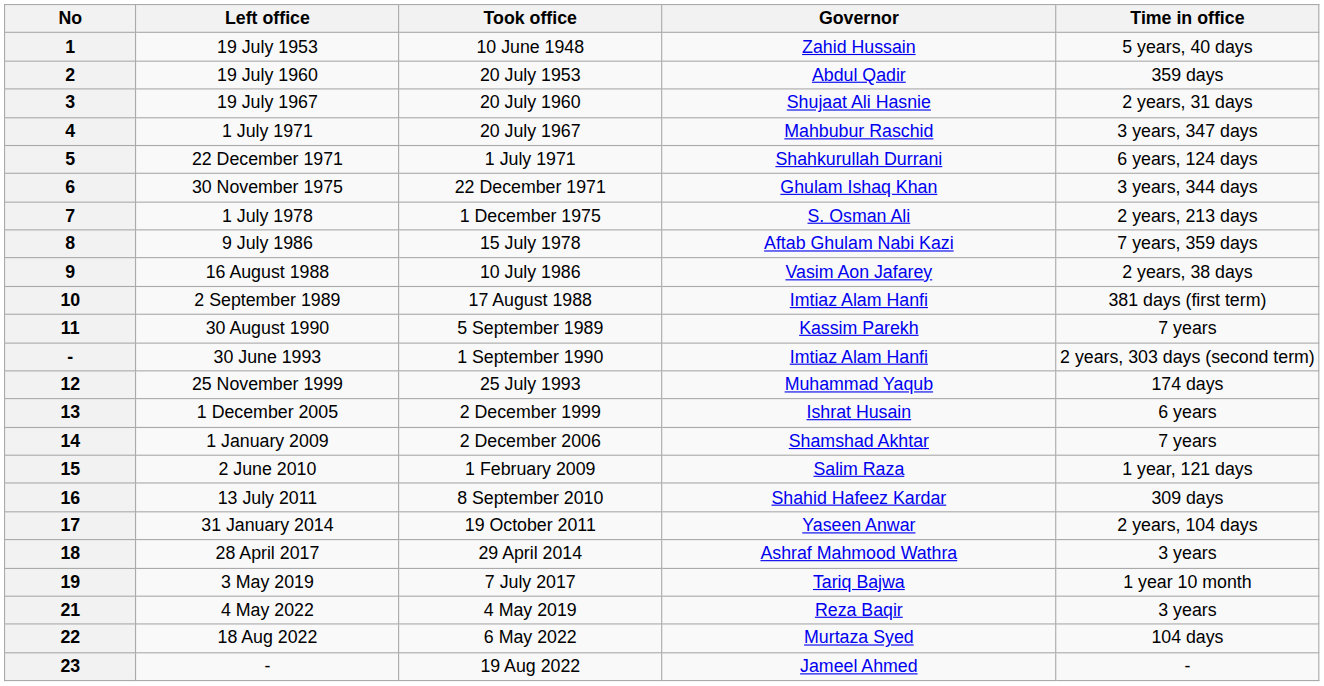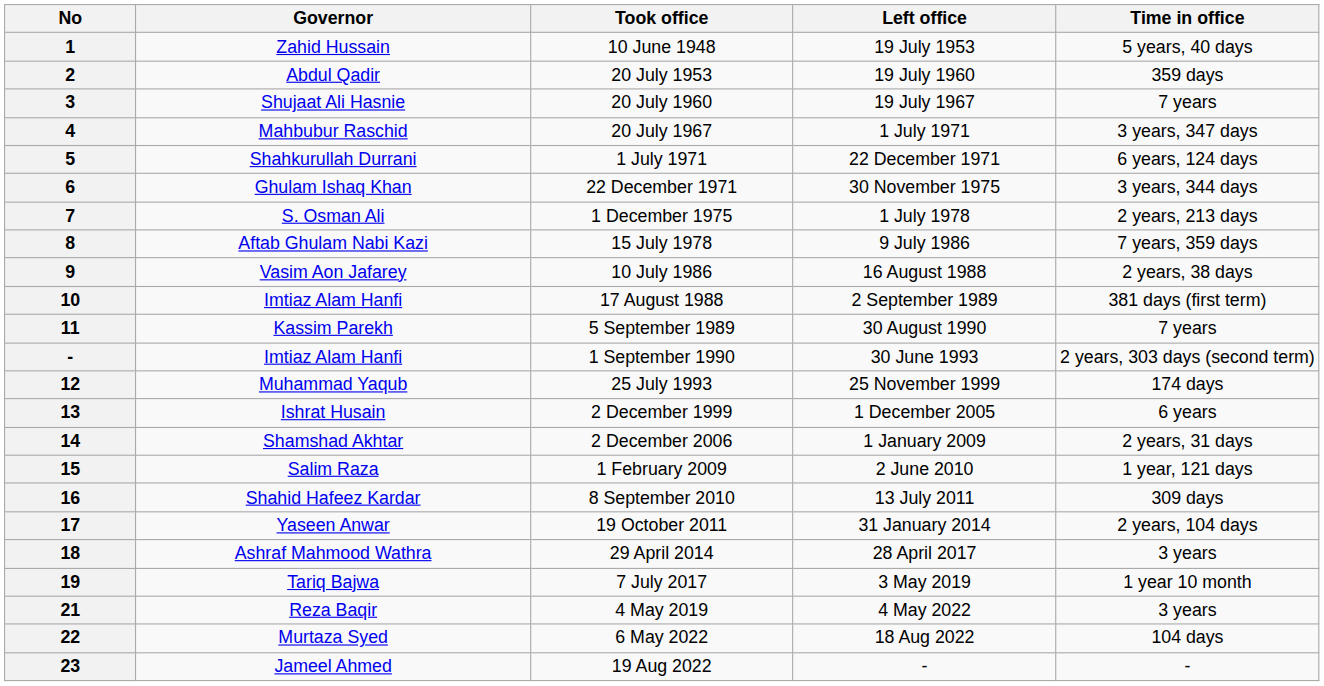 <table class="wikitable" style="text-align: center;">
 <tr>
 <th>No</th>
+<th>Governor</th>
+<th>Took office</th>
 <th>Left office</th>
-<th>Took office</th>
-<th>Governor</th>
 <th>Time in office</th>
 </tr>
 <tr>
 <th>1</th>
+<td style="width:30%;"><a href='#'>Zahid Hussain</a></td>
+<td style="width:20%;">10 June 1948</td>
 <td style="width:20%;">19 July 1953</td>
-<td style="width:20%;">10 June 1948</td>
-<td style="width:30%;"><a href='#'>Zahid Hussain</a></td>
 <td style="width:20%;">5 years, 40 days</td>
 </tr>
 <tr>
 <th>2</th>
+<td style="width:30%;"><a href='#'>Abdul Qadir</a></td>
+<td style="width:20%;">20 July 1953</td>
 <td style="width:20%;">19 July 1960</td>
-<td style="width:20%;">20 July 1953</td>
-<td style="width:30%;"><a href='#'>Abdul Qadir</a></td>
 <td style="width:20%;">359 days</td>
 </tr>
 <tr>
 <th>3</th>
+<td style="width:30%;"><a href='#'>Shujaat Ali Hasnie</a></td>
+<td style="width:20%;">20 July 1960</td>
 <td style="width:20%;">19 July 1967</td>
-<td style="width:20%;">20 July 1960</td>
-<td style="width:30%;"><a href='#'>Shujaat Ali Hasnie</a></td>
-<td style="width:20%;">2 years, 31 days</td>
+<td style="width:20%;">7 years</td>
 </tr>
 <tr>
 <th>4</th>
+<td style="width:30%;"><a href='#'>Mahbubur Raschid</a></td>
+<td style="width:20%;">20 July 1967</td>
 <td style="width:20%;">1 July 1971</td>
-<td style="width:20%;">20 July 1967</td>
-<td style="width:30%;"><a href='#'>Mahbubur Raschid</a></td>
 <td style="width:20%;">3 years, 347 days</td>
 </tr>
 <tr>
 <th>5</th>
+<td style="width:30%;"><a href='#'>Shahkurullah Durrani</a></td>
+<td style="width:20%;">1 July 1971</td>
 <td style="width:20%;">22 December 1971</td>
-<td style="width:20%;">1 July 1971</td>
-<td style="width:30%;"><a href='#'>Shahkurullah Durrani</a></td>
 <td style="width:20%;">6 years, 124 days</td>
 </tr>
 <tr>
 <th>6</th>
+<td style="width:30%;"><a href='#'>Ghulam Ishaq Khan</a></td>
+<td style="width:20%;">22 December 1971</td>
 <td style="width:20%;">30 November 1975</td>
-<td style="width:20%;">22 December 1971</td>
-<td style="width:30%;"><a href='#'>Ghulam Ishaq Khan</a></td>
 <td style="width:20%;">3 years, 344 days</td>
 </tr>
 <tr>
 <th>7</th>
+<td style="width:30%;"><a href='#'>S. Osman Ali</a></td>
+<td style="width:20%;">1 December 1975</td>
 <td style="width:20%;">1 July 1978</td>
-<td style="width:20%;">1 December 1975</td>
-<td style="width:30%;"><a href='#'>S. Osman Ali</a></td>
 <td style="width:20%;">2 years, 213 days</td>
 </tr>
 <tr>
 <th>8</th>
+<td style="width:30%;"><a href='#'>Aftab Ghulam Nabi Kazi</a></td>
+<td style="width:20%;">15 July 1978</td>
 <td style="width:20%;">9 July 1986</td>
-<td style="width:20%;">15 July 1978</td>
-<td style="width:30%;"><a href='#'>Aftab Ghulam Nabi Kazi</a></td>
 <td style="width:20%;">7 years, 359 days</td>
 </tr>
 <tr>
 <th>9</th>
+<td style="width:30%;"><a href='#'>Vasim Aon Jafarey</a></td>
+<td style="width:20%;">10 July 1986</td>
 <td style="width:20%;">16 August 1988</td>
-<td style="width:20%;">10 July 1986</td>
-<td style="width:30%;"><a href='#'>Vasim Aon Jafarey</a></td>
 <td style="width:20%;">2 years, 38 days</td>
 </tr>
 <tr>
 <th>10</th>
+<td style="width:30%;"><a href='#'>Imtiaz Alam Hanfi</a></td>
+<td style="width:20%;">17 August 1988</td>
 <td style="width:20%;">2 September 1989</td>
-<td style="width:20%;">17 August 1988</td>
-<td style="width:30%;"><a href='#'>Imtiaz Alam Hanfi</a></td>
 <td style="width:20%;">381 days (first term)</td>
 </tr>
 <tr>
 <th>11</th>
+<td style="width:30%;"><a href='#'>Kassim Parekh</a></td>
+<td style="width:20%;">5 September 1989</td>
 <td style="width:20%;">30 August 1990</td>
-<td style="width:20%;">5 September 1989</td>
-<td style="width:30%;"><a href='#'>Kassim Parekh</a></td>
 <td style="width:20%;">7 years</td>
 </tr>
 <tr>
 <th>-</th>
+<td style="width:30%;"><a href='#'>Imtiaz Alam Hanfi</a></td>
+<td style="width:20%;">1 September 1990</td>
 <td style="width:20%;">30 June 1993</td>
-<td style="width:20%;">1 September 1990</td>
-<td style="width:30%;"><a href='#'>Imtiaz Alam Hanfi</a></td>
 <td style="width:20%;">2 years, 303 days (second term)</td>
 </tr>
 <tr>
 <th>12</th>
+<td style="width:30%;"><a href='#'>Muhammad Yaqub</a></td>
+<td style="width:20%;">25 July 1993</td>
 <td style="width:20%;">25 November 1999</td>
-<td style="width:20%;">25 July 1993</td>
-<td style="width:30%;"><a href='#'>Muhammad Yaqub</a></td>
 <td style="width:20%;">174 days</td>
 </tr>
 <tr>
 <th>13</th>
+<td style="width:30%;"><a href='#'>Ishrat Husain</a></td>
+<td style="width:20%;">2 December 1999</td>
 <td style="width:20%;">1 December 2005</td>
-<td style="width:20%;">2 December 1999</td>
-<td style="width:30%;"><a href='#'>Ishrat Husain</a></td>
 <td style="width:20%;">6 years</td>
 </tr>
 <tr>
 <th>14</th>
+<td style="width:30%;"><a href='#'>Shamshad Akhtar</a></td>
+<td style="width:20%;">2 December 2006</td>
 <td style="width:20%;">1 January 2009</td>
-<td style="width:20%;">2 December 2006</td>
-<td style="width:30%;"><a href='#'>Shamshad Akhtar</a></td>
-<td style="width:20%;">7 years</td>
+<td style="width:20%;">2 years, 31 days</td>
 </tr>
 <tr>
 <th>15</th>
+<td style="width:30%;"><a href='#'>Salim Raza</a></td>
+<td style="width:20%;">1 February 2009</td>
 <td style="width:20%;">2 June 2010</td>
-<td style="width:20%;">1 February 2009</td>
-<td style="width:30%;"><a href='#'>Salim Raza</a></td>
 <td style="width:20%;">1 year, 121 days</td>
 </tr>
 <tr>
 <th>16</th>
+<td style="width:30%;"><a href='#'>Shahid Hafeez Kardar</a></td>
+<td style="width:20%;">8 September 2010</td>
 <td style="width:20%;">13 July 2011</td>
-<td style="width:20%;">8 September 2010</td>
-<td style="width:30%;"><a href='#'>Shahid Hafeez Kardar</a></td>
 <td style="width:20%;">309 days</td>
 </tr>
 <tr>
 <th>17</th>
+<td style="width:30%;"><a href='#'>Yaseen Anwar</a></td>
+<td style="width:20%;">19 October 2011</td>
 <td style="width:20%;">31 January 2014</td>
-<td style="width:20%;">19 October 2011</td>
-<td style="width:30%;"><a href='#'>Yaseen Anwar</a></td>
 <td style="width:20%;">2 years, 104 days</td>
 </tr>
 <tr>
 <th>18</th>
+<td style="width:30%;"><a href='#'>Ashraf Mahmood Wathra</a></td>
+<td style="width:20%;">29 April 2014</td>
 <td style="width:20%;">28 April 2017</td>
-<td style="width:20%;">29 April 2014</td>
-<td style="width:30%;"><a href='#'>Ashraf Mahmood Wathra</a></td>
 <td style="width:20%;">3 years</td>
 </tr>
 <tr>
 <th>19</th>
+<td style="width:30%;"><a href='#'>Tariq Bajwa</a></td>
+<td style="width:20%;">7 July 2017</td>
 <td style="width:20%;">3 May 2019</td>
-<td style="width:20%;">7 July 2017</td>
-<td style="width:30%;"><a href='#'>Tariq Bajwa</a></td>
 <td style="width:20%;">1 year 10 month</td>
 </tr>
 <tr>
 <th>21</th>
+<td style="width:30%;"><a href='#'>Reza Baqir</a></td>
+<td style="width:20%;">4 May 2019</td>
 <td style="width:20%;">4 May 2022</td>
-<td style="width:20%;">4 May 2019</td>
-<td style="width:30%;"><a href='#'>Reza Baqir</a></td>
 <td style="width:20%;">3 years</td>
 </tr>
 <tr>
 <th>22</th>
+<td style="width:30%;"><a href='#'>Murtaza Syed</a></td>
+<td style="width:20%;">6 May 2022</td>
 <td style="width:20%;">18 Aug 2022</td>
-<td style="width:20%;">6 May 2022</td>
-<td style="width:30%;"><a href='#'>Murtaza Syed</a></td>
 <td style="width:20%;">104 days</td>
 </tr>
 <tr>
 <th>23</th>
+<td style="width:30%;"><a href='#'>Jameel Ahmed</a></td>
+<td style="width:20%;">19 Aug 2022</td>
 <td style="width:20%;">-</td>
-<td style="width:20%;">19 Aug 2022</td>
-<td style="width:30%;"><a href='#'>Jameel Ahmed</a></td>
 <td style="width:20%;">-</td>
 </tr>
 </table>
